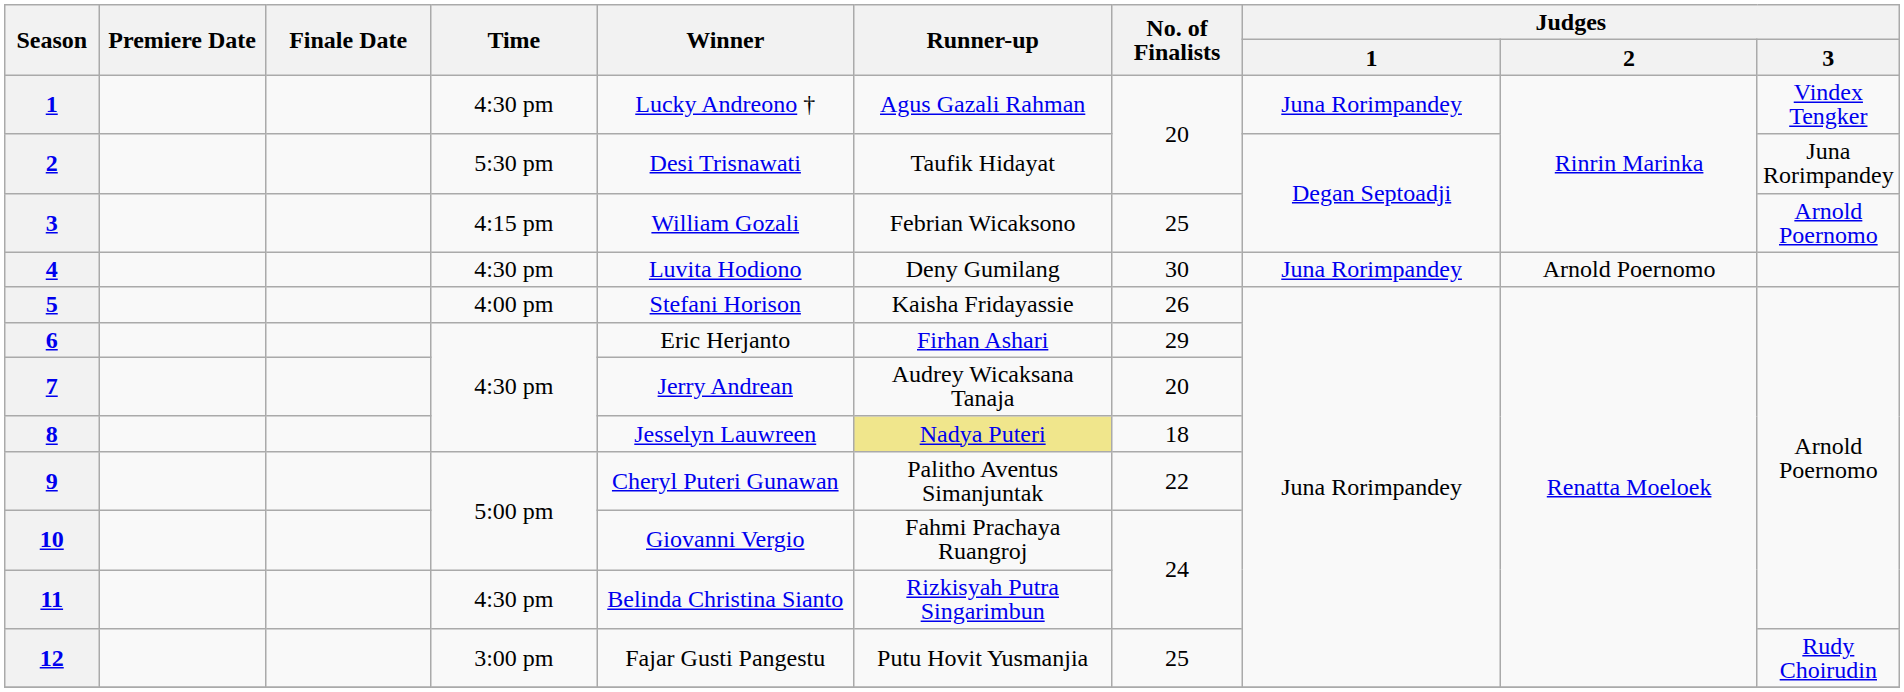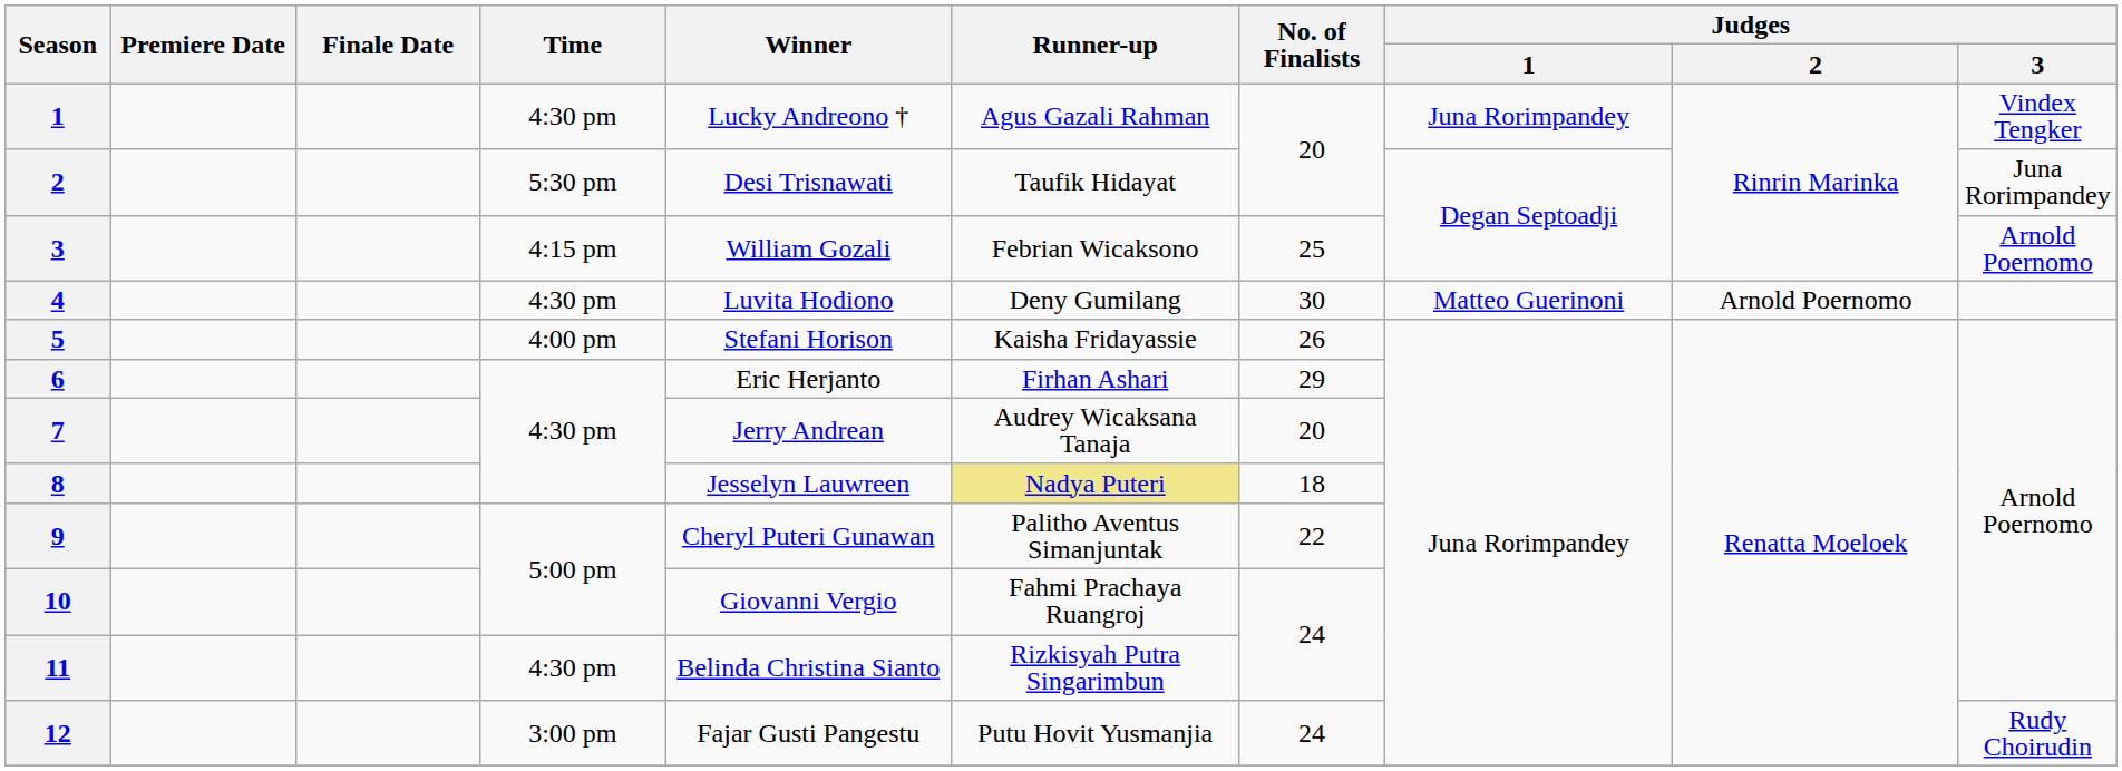 <table class="wikitable" style="text-align:center; line-height:16px;" width="100%">
 <tr>
 <th rowspan="2" scope="col" width="5%">Season</th>
 <th rowspan="2" scope="col" width="9%">Premiere Date</th>
 <th rowspan="2" scope="col" width="9%">Finale Date</th>
 <th rowspan="2" scope="col" width="9%">Time</th>
 <th rowspan="2" scope="col" width="14%">Winner</th>
 <th rowspan="2" scope="col" width="14%">Runner-up</th>
 <th rowspan="2" scope="col" width="7%">No. of Finalists</th>
 <th colspan="3" scope="col" width="42%">Judges</th>
 </tr>
 <tr>
 <th scope="col" width="14%">1</th>
 <th scope="col" width="14%">2</th>
 <th scope="col" width="14%">3</th>
 </tr>
 <tr>
 <th><a href='#'>1</a></th>
 <td></td>
 <td></td>
 <td>4:30 pm</td>
 <td><a href='#'>Lucky Andreono</a> †</td>
 <td><a href='#'>Agus Gazali Rahman</a></td>
 <td rowspan="2">20</td>
 <td><a href='#'>Juna Rorimpandey</a></td>
 <td rowspan="3"><a href='#'>Rinrin Marinka</a></td>
 <td><a href='#'>Vindex Tengker</a></td>
 </tr>
 <tr>
 <th><a href='#'>2</a></th>
 <td></td>
 <td></td>
 <td>5:30 pm</td>
 <td><a href='#'>Desi Trisnawati</a></td>
 <td>Taufik Hidayat</td>
 <td rowspan="2"><a href='#'>Degan Septoadji</a></td>
 <td>Juna Rorimpandey</td>
 </tr>
 <tr>
 <th><a href='#'>3</a></th>
 <td></td>
 <td></td>
 <td>4:15 pm</td>
 <td><a href='#'>William Gozali</a></td>
 <td>Febrian Wicaksono</td>
 <td>25</td>
 <td><a href='#'>Arnold Poernomo</a></td>
 </tr>
 <tr>
 <th><a href='#'>4</a></th>
 <td></td>
 <td></td>
 <td>4:30 pm</td>
 <td><a href='#'>Luvita Hodiono</a></td>
 <td>Deny Gumilang</td>
 <td>30</td>
-<td><a href='#'>Juna Rorimpandey</a></td>
+<td><a href='#'>Matteo Guerinoni</a></td>
 <td>Arnold Poernomo</td>
 <td></td>
 </tr>
 <tr>
 <th><a href='#'>5</a></th>
 <td></td>
 <td></td>
 <td>4:00 pm</td>
 <td><a href='#'>Stefani Horison</a></td>
 <td>Kaisha Fridayassie</td>
 <td>26</td>
 <td rowspan="8">Juna Rorimpandey</td>
 <td rowspan="8"><a href='#'>Renatta Moeloek</a></td>
 <td rowspan="7">Arnold Poernomo</td>
 </tr>
 <tr>
 <th><a href='#'>6</a></th>
 <td></td>
 <td></td>
 <td rowspan="3">4:30 pm</td>
 <td>Eric Herjanto</td>
 <td><a href='#'>Firhan Ashari</a></td>
 <td>29</td>
 </tr>
 <tr>
 <th><a href='#'>7</a></th>
 <td></td>
 <td></td>
 <td><a href='#'>Jerry Andrean</a></td>
 <td>Audrey Wicaksana Tanaja</td>
 <td>20</td>
 </tr>
 <tr>
 <th><a href='#'>8</a></th>
 <td></td>
 <td></td>
 <td><a href='#'>Jesselyn Lauwreen</a></td>
 <td style="background: khaki;"><a href='#'>Nadya Puteri</a></td>
 <td>18</td>
 </tr>
 <tr>
 <th><a href='#'>9</a></th>
 <td></td>
 <td></td>
 <td rowspan="2">5:00 pm</td>
 <td><a href='#'>Cheryl Puteri Gunawan</a></td>
 <td>Palitho Aventus Simanjuntak</td>
 <td>22</td>
 </tr>
 <tr>
 <th><a href='#'>10</a></th>
 <td></td>
 <td></td>
 <td><a href='#'>Giovanni Vergio</a></td>
 <td>Fahmi Prachaya Ruangroj</td>
 <td rowspan="2">24</td>
 </tr>
 <tr>
 <th><a href='#'>11</a></th>
 <td></td>
 <td></td>
 <td>4:30 pm</td>
 <td><a href='#'>Belinda Christina Sianto</a></td>
 <td><a href='#'>Rizkisyah Putra Singarimbun</a></td>
 </tr>
 <tr>
 <th><a href='#'>12</a></th>
 <td></td>
 <td></td>
 <td>3:00 pm</td>
 <td>Fajar Gusti Pangestu</td>
 <td>Putu Hovit Yusmanjia</td>
-<td>25</td>
+<td>24</td>
 <td><a href='#'>Rudy Choirudin</a></td>
 </tr>
 <tr>
 </tr>
 </table>
